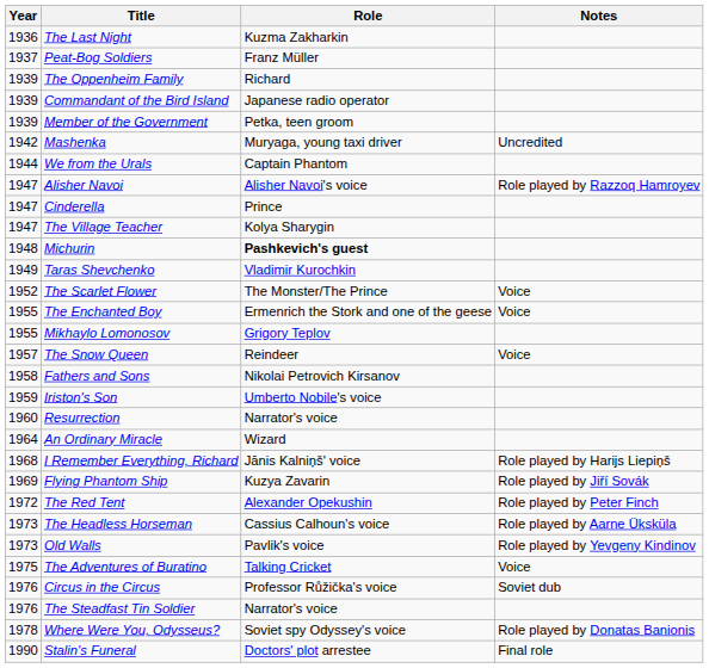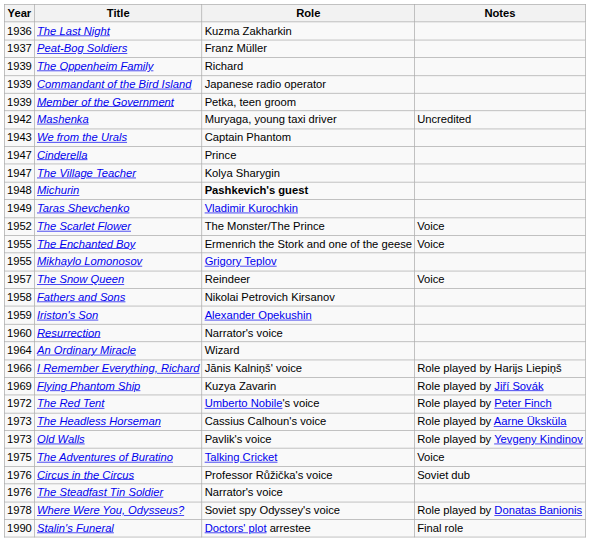 <table class="wikitable sortable">
 <tr>
 <th>Year</th>
 <th>Title</th>
 <th>Role</th>
 <th class="unsortable">Notes</th>
 </tr>
 <tr>
 <td>1936</td>
 <td><em><a href='#'>The Last Night</a></em></td>
 <td>Kuzma Zakharkin</td>
 <td></td>
 </tr>
 <tr>
 <td>1937</td>
 <td><em><a href='#'>Peat-Bog Soldiers</a></em></td>
 <td>Franz Müller</td>
 <td></td>
 </tr>
 <tr>
 <td>1939</td>
 <td><em><a href='#'>The Oppenheim Family</a></em></td>
 <td>Richard</td>
 <td></td>
 </tr>
 <tr>
 <td>1939</td>
 <td><em><a href='#'>Commandant of the Bird Island</a></em></td>
 <td>Japanese radio operator</td>
 <td></td>
 </tr>
 <tr>
 <td>1939</td>
 <td><em><a href='#'>Member of the Government</a></em></td>
 <td>Petka, teen groom</td>
 <td></td>
 </tr>
 <tr>
 <td>1942</td>
 <td><em><a href='#'>Mashenka</a></em></td>
 <td>Muryaga, young taxi driver</td>
 <td>Uncredited</td>
 </tr>
 <tr>
-<td>1944</td>
+<td>1943</td>
 <td><em><a href='#'>We from the Urals</a></em></td>
 <td>Captain Phantom</td>
 <td></td>
-</tr>
-<tr>
-<td>1947</td>
-<td><em><a href='#'>Alisher Navoi</a></em></td>
-<td><a href='#'>Alisher Navoi</a>'s voice</td>
-<td>Role played by <a href='#'>Razzoq Hamroyev</a></td>
 </tr>
 <tr>
 <td>1947</td>
 <td><em><a href='#'>Cinderella</a></em></td>
 <td>Prince</td>
 <td></td>
 </tr>
 <tr>
 <td>1947</td>
 <td><em><a href='#'>The Village Teacher</a></em></td>
 <td>Kolya Sharygin</td>
 <td></td>
 </tr>
 <tr>
 <td>1948</td>
 <td><em><a href='#'>Michurin</a></em></td>
 <td><strong>Pashkevich's guest</strong></td>
 <td></td>
 </tr>
 <tr>
 <td>1949</td>
 <td><em><a href='#'>Taras Shevchenko</a></em></td>
 <td><a href='#'>Vladimir Kurochkin</a></td>
 <td></td>
 </tr>
 <tr>
 <td>1952</td>
 <td><em><a href='#'>The Scarlet Flower</a></em></td>
 <td>The Monster/The Prince</td>
 <td>Voice</td>
 </tr>
 <tr>
 <td>1955</td>
 <td><em><a href='#'>The Enchanted Boy</a></em></td>
 <td>Ermenrich the Stork and one of the geese</td>
 <td>Voice</td>
 </tr>
 <tr>
 <td>1955</td>
 <td><em><a href='#'>Mikhaylo Lomonosov</a></em></td>
 <td><a href='#'>Grigory Teplov</a></td>
 <td></td>
 </tr>
 <tr>
 <td>1957</td>
 <td><em><a href='#'>The Snow Queen</a></em></td>
 <td>Reindeer</td>
 <td>Voice</td>
 </tr>
 <tr>
 <td>1958</td>
 <td><em><a href='#'>Fathers and Sons</a></em></td>
 <td>Nikolai Petrovich Kirsanov</td>
 <td></td>
 </tr>
 <tr>
 <td>1959</td>
 <td><em><a href='#'>Iriston's Son</a></em></td>
-<td><a href='#'>Umberto Nobile</a>'s voice</td>
+<td><a href='#'>Alexander Opekushin</a></td>
 <td></td>
 </tr>
 <tr>
 <td>1960</td>
 <td><em><a href='#'>Resurrection</a></em></td>
 <td>Narrator's voice</td>
 <td></td>
 </tr>
 <tr>
 <td>1964</td>
 <td><em><a href='#'>An Ordinary Miracle</a></em></td>
 <td>Wizard</td>
 <td></td>
 </tr>
 <tr>
-<td>1968</td>
+<td>1966</td>
 <td><em><a href='#'>I Remember Everything, Richard</a></em></td>
 <td>Jānis Kalniņš' voice</td>
 <td>Role played by Harijs Liepiņš</td>
 </tr>
 <tr>
 <td>1969</td>
 <td><em><a href='#'>Flying Phantom Ship</a></em></td>
 <td>Kuzya Zavarin</td>
 <td>Role played by <a href='#'>Jiří Sovák</a></td>
 </tr>
 <tr>
 <td>1972</td>
 <td><em><a href='#'>The Red Tent</a></em></td>
-<td><a href='#'>Alexander Opekushin</a></td>
+<td><a href='#'>Umberto Nobile</a>'s voice</td>
 <td>Role played by <a href='#'>Peter Finch</a></td>
 </tr>
 <tr>
 <td>1973</td>
 <td><em><a href='#'>The Headless Horseman</a></em></td>
 <td>Cassius Calhoun's voice</td>
 <td>Role played by <a href='#'>Aarne Üksküla</a></td>
 </tr>
 <tr>
 <td>1973</td>
 <td><em><a href='#'>Old Walls</a></em></td>
 <td>Pavlik's voice</td>
 <td>Role played by <a href='#'>Yevgeny Kindinov</a></td>
 </tr>
 <tr>
 <td>1975</td>
 <td><em><a href='#'>The Adventures of Buratino</a></em></td>
 <td><a href='#'>Talking Cricket</a></td>
 <td>Voice</td>
 </tr>
 <tr>
 <td>1976</td>
 <td><em><a href='#'>Circus in the Circus</a></em></td>
 <td>Professor Růžička's voice</td>
 <td>Soviet dub</td>
 </tr>
 <tr>
 <td>1976</td>
 <td><em><a href='#'>The Steadfast Tin Soldier</a></em></td>
 <td>Narrator's voice</td>
 <td></td>
 </tr>
 <tr>
 <td>1978</td>
 <td><em><a href='#'>Where Were You, Odysseus?</a></em></td>
 <td>Soviet spy Odyssey's voice</td>
 <td>Role played by <a href='#'>Donatas Banionis</a></td>
 </tr>
 <tr>
 <td>1990</td>
 <td><em><a href='#'>Stalin's Funeral</a></em></td>
 <td><a href='#'>Doctors' plot</a> arrestee</td>
 <td>Final role</td>
 </tr>
 </table>
